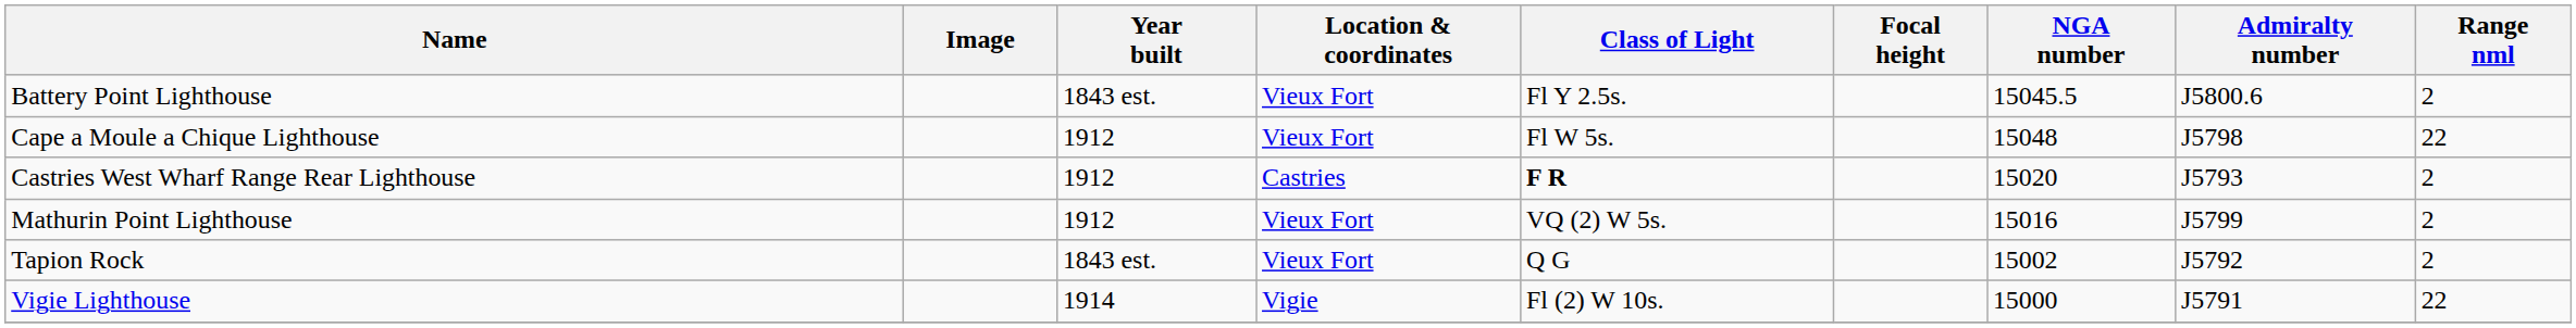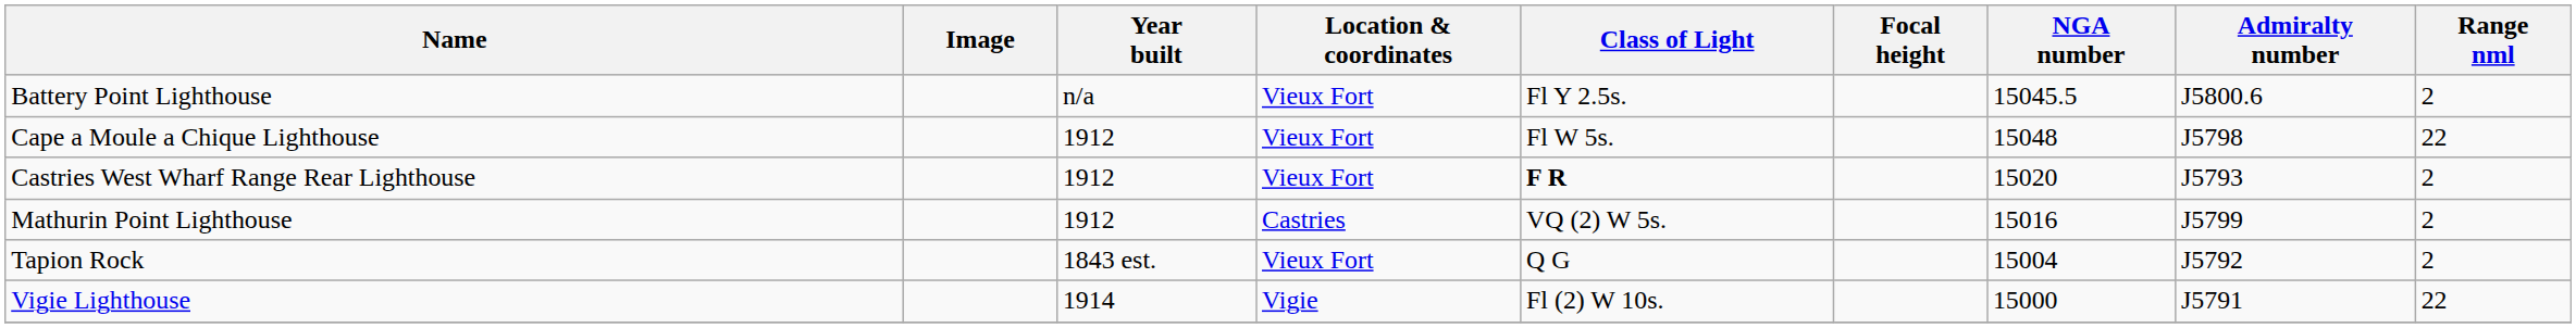 <table class="wikitable sortable" style="width:100%">
 <tr>
 <th>Name</th>
 <th>Image</th>
 <th>Year<br>built</th>
 <th>Location &<br> coordinates</th>
 <th><a href='#'>Class of Light</a></th>
 <th>Focal<br>height</th>
 <th><a href='#'>NGA</a><br>number</th>
 <th><a href='#'>Admiralty</a><br>number</th>
 <th>Range<br><a href='#'>nml</a></th>
 </tr>
 <tr>
 <td>Battery Point Lighthouse</td>
 <td></td>
-<td>1843 est.</td>
+<td>n/a</td>
 <td><a href='#'>Vieux Fort</a><br></td>
 <td>Fl Y 2.5s.</td>
 <td></td>
 <td>15045.5</td>
 <td>J5800.6</td>
 <td>2</td>
 </tr>
 <tr>
 <td>Cape a Moule a Chique Lighthouse</td>
 <td></td>
 <td>1912</td>
 <td><a href='#'>Vieux Fort</a><br></td>
 <td>Fl W 5s.</td>
 <td></td>
 <td>15048</td>
 <td>J5798</td>
 <td>22</td>
 </tr>
 <tr>
 <td>Castries West Wharf  Range Rear Lighthouse</td>
 <td></td>
 <td>1912</td>
-<td><a href='#'>Castries</a><br></td>
+<td><a href='#'>Vieux Fort</a><br></td>
 <td><strong>F R</strong></td>
 <td></td>
 <td>15020</td>
 <td>J5793</td>
 <td>2</td>
 </tr>
 <tr>
 <td>Mathurin Point Lighthouse</td>
 <td></td>
 <td>1912</td>
-<td><a href='#'>Vieux Fort</a><br></td>
+<td><a href='#'>Castries</a><br></td>
 <td>VQ (2) W 5s.</td>
 <td></td>
 <td>15016</td>
 <td>J5799</td>
 <td>2</td>
 </tr>
 <tr>
 <td>Tapion Rock</td>
 <td></td>
 <td>1843 est.</td>
 <td><a href='#'>Vieux Fort</a><br></td>
 <td>Q G</td>
 <td></td>
-<td>15002</td>
+<td>15004</td>
 <td>J5792</td>
 <td>2</td>
 </tr>
 <tr>
 <td><a href='#'>Vigie Lighthouse</a></td>
 <td></td>
 <td>1914</td>
 <td><a href='#'>Vigie</a><br></td>
 <td>Fl (2) W 10s.</td>
 <td></td>
 <td>15000</td>
 <td>J5791</td>
 <td>22</td>
 </tr>
 <tr>
 </tr>
 </table>
